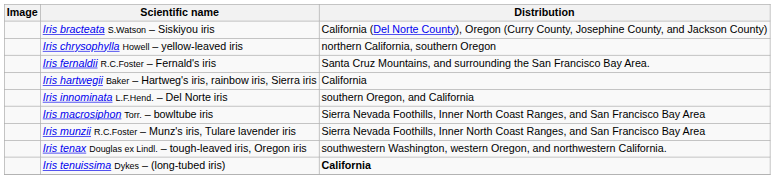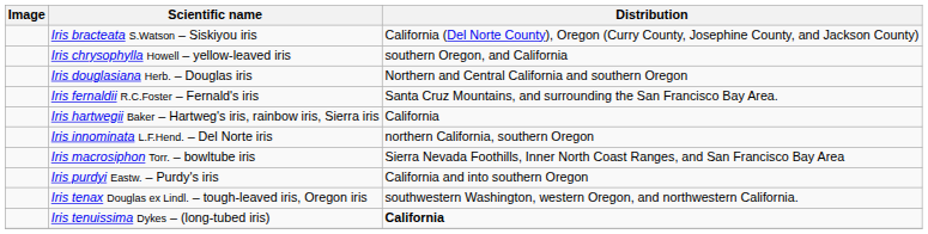 <table class="wikitable">
 <tr>
 <th>Image</th>
 <th>Scientific name</th>
 <th>Distribution</th>
 </tr>
 <tr>
 <td></td>
 <td><em><a href='#'>Iris bracteata</a></em> <small>S.Watson</small> – Siskiyou iris</td>
 <td>California (<a href='#'>Del Norte County</a>), Oregon (Curry County, Josephine County, and Jackson County)</td>
 </tr>
 <tr>
 <td></td>
 <td><em><a href='#'>Iris chrysophylla</a></em> <small>Howell</small> – yellow-leaved iris</td>
-<td>northern California, southern Oregon</td>
+<td>southern Oregon, and California</td>
+</tr>
+<tr>
+<td></td>
+<td><em><a href='#'>Iris douglasiana</a></em> <small>Herb.</small> – Douglas iris</td>
+<td>Northern and Central California and southern Oregon</td>
 </tr>
 <tr>
 <td></td>
 <td><em><a href='#'>Iris fernaldii</a></em> <small>R.C.Foster</small> – Fernald's iris</td>
 <td>Santa Cruz Mountains, and surrounding the San Francisco Bay Area.</td>
 </tr>
 <tr>
 <td></td>
 <td><em><a href='#'>Iris hartwegii</a></em> <small>Baker</small> – Hartweg's iris, rainbow iris, Sierra iris</td>
 <td>California</td>
 </tr>
 <tr>
 <td></td>
 <td><em><a href='#'>Iris innominata</a></em> <small>L.F.Hend.</small> – Del Norte iris</td>
-<td>southern Oregon, and California</td>
+<td>northern California, southern Oregon</td>
 </tr>
 <tr>
 <td></td>
 <td><em><a href='#'>Iris macrosiphon</a></em> <small>Torr.</small> – bowltube iris</td>
 <td>Sierra Nevada Foothills, Inner North Coast Ranges, and San Francisco Bay Area</td>
 </tr>
 <tr>
 <td></td>
-<td><em><a href='#'>Iris munzii</a></em> <small>R.C.Foster</small> – Munz's iris, Tulare lavender iris</td>
-<td>Sierra Nevada Foothills, Inner North Coast Ranges, and San Francisco Bay Area</td>
+<td><em><a href='#'>Iris purdyi</a></em> <small>Eastw.</small> – Purdy's iris</td>
+<td>California and into southern Oregon</td>
 </tr>
 <tr>
 <td></td>
 <td><em><a href='#'>Iris tenax</a></em> <small>Douglas ex Lindl.</small> – tough-leaved iris, Oregon iris</td>
 <td>southwestern Washington, western Oregon, and northwestern California.</td>
 </tr>
 <tr>
 <td></td>
 <td><em><a href='#'>Iris tenuissima</a></em> <small>Dykes</small> – (long-tubed iris)</td>
 <td><strong>California</strong></td>
 </tr>
 <tr>
 </tr>
 </table>
